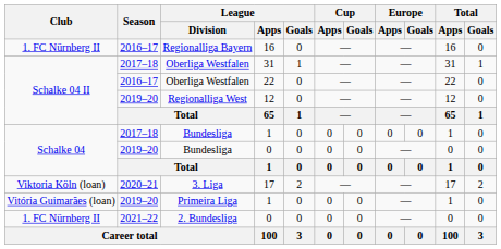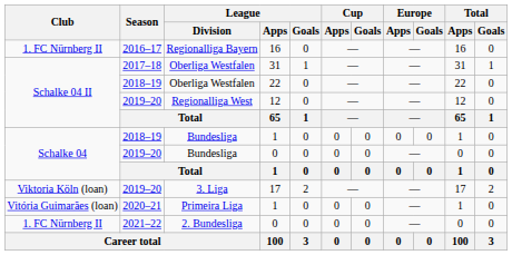 <table class="wikitable" style="text-align:center">
 <tr>
 <th rowspan="2">Club</th>
 <th rowspan="2">Season</th>
 <th colspan="3">League</th>
 <th colspan="2">Cup</th>
 <th colspan="2">Europe</th>
 <th colspan="2">Total</th>
 </tr>
 <tr>
 <th>Division</th>
 <th>Apps</th>
 <th>Goals</th>
 <th>Apps</th>
 <th>Goals</th>
 <th>Apps</th>
 <th>Goals</th>
 <th>Apps</th>
 <th>Goals</th>
 </tr>
 <tr>
 <td><a href='#'>1. FC Nürnberg II</a></td>
 <td><a href='#'>2016–17</a></td>
 <td><a href='#'>Regionalliga Bayern</a></td>
 <td>16</td>
 <td>0</td>
 <td colspan="2">—</td>
 <td colspan="2">—</td>
 <td>16</td>
 <td>0</td>
 </tr>
 <tr>
 <td rowspan="4"><a href='#'>Schalke 04 II</a></td>
 <td><a href='#'>2017–18</a></td>
 <td><a href='#'>Oberliga Westfalen</a></td>
 <td>31</td>
 <td>1</td>
 <td colspan="2">—</td>
 <td colspan="2">—</td>
 <td>31</td>
 <td>1</td>
 </tr>
 <tr>
-<td><a href='#'>2016–17</a></td>
+<td><a href='#'>2018–19</a></td>
 <td>Oberliga Westfalen</td>
 <td>22</td>
 <td>0</td>
 <td colspan="2">—</td>
 <td colspan="2">—</td>
 <td>22</td>
 <td>0</td>
 </tr>
 <tr>
 <td><a href='#'>2019–20</a></td>
 <td><a href='#'>Regionalliga West</a></td>
 <td>12</td>
 <td>0</td>
 <td colspan="2">—</td>
 <td colspan="2">—</td>
 <td>12</td>
 <td>0</td>
 </tr>
 <tr>
 <th colspan="2">Total</th>
 <th>65</th>
 <th>1</th>
 <th colspan="2">—</th>
 <th colspan="2">—</th>
 <th>65</th>
 <th>1</th>
 </tr>
 <tr>
 <td rowspan="3"><a href='#'>Schalke 04</a></td>
-<td><a href='#'>2017–18</a></td>
+<td><a href='#'>2018–19</a></td>
 <td><a href='#'>Bundesliga</a></td>
 <td>1</td>
 <td>0</td>
 <td>0</td>
 <td>0</td>
 <td>0</td>
 <td>0</td>
 <td>1</td>
 <td>0</td>
 </tr>
 <tr>
 <td><a href='#'>2019–20</a></td>
 <td>Bundesliga</td>
 <td>0</td>
 <td>0</td>
 <td>0</td>
 <td>0</td>
 <td colspan="2">—</td>
 <td>0</td>
 <td>0</td>
 </tr>
 <tr>
 <th colspan="2">Total</th>
 <th>1</th>
 <th>0</th>
 <th>0</th>
 <th>0</th>
 <th>0</th>
 <th>0</th>
 <th>1</th>
 <th>0</th>
 </tr>
 <tr>
 <td><a href='#'>Viktoria Köln</a> (loan)</td>
-<td><a href='#'>2020–21</a></td>
+<td><a href='#'>2019–20</a></td>
 <td><a href='#'>3. Liga</a></td>
 <td>17</td>
 <td>2</td>
 <td colspan="2">—</td>
 <td colspan="2">—</td>
 <td>17</td>
 <td>2</td>
 </tr>
 <tr>
 <td><a href='#'>Vitória Guimarães</a> (loan)</td>
-<td><a href='#'>2019–20</a></td>
+<td><a href='#'>2020–21</a></td>
 <td><a href='#'>Primeira Liga</a></td>
 <td>1</td>
 <td>0</td>
 <td>0</td>
 <td>0</td>
 <td colspan="2">—</td>
 <td>1</td>
 <td>0</td>
 </tr>
 <tr>
 <td><a href='#'>1. FC Nürnberg II</a></td>
 <td><a href='#'>2021–22</a></td>
 <td><a href='#'>2. Bundesliga</a></td>
 <td>0</td>
 <td>0</td>
 <td>0</td>
 <td>0</td>
 <td colspan="2">—</td>
 <td>0</td>
 <td>0</td>
 </tr>
 <tr>
 <th colspan="3">Career total</th>
 <th>100</th>
 <th>3</th>
 <th>0</th>
 <th>0</th>
 <th>0</th>
 <th>0</th>
 <th>100</th>
 <th>3</th>
 </tr>
 </table>
